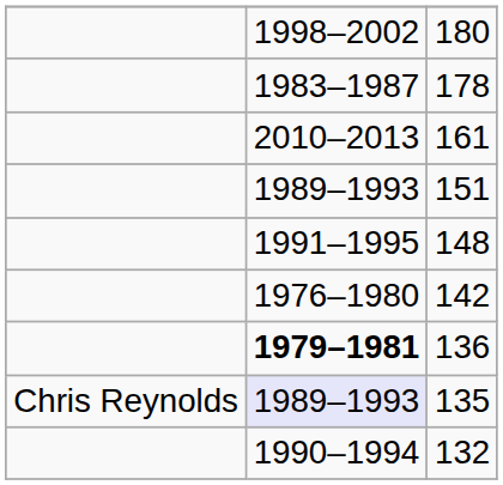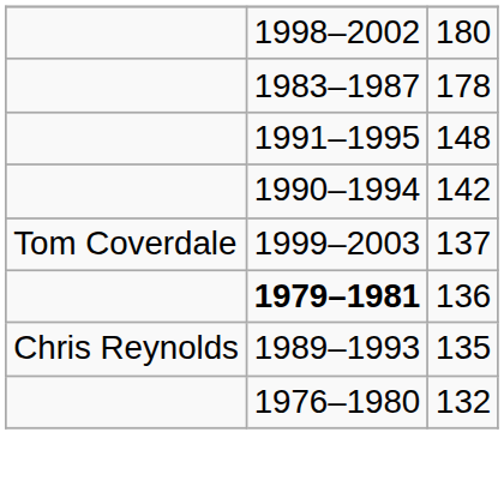 <table class="wikitable sortable" style="float:left; margin-right:1em">
 <tr>
 </tr>
 <tr>
 <td></td>
 <td>1998–2002</td>
 <td>180</td>
 </tr>
 <tr>
 <td></td>
 <td>1983–1987</td>
 <td>178</td>
 </tr>
 <tr>
 <td></td>
-<td>2010–2013</td>
-<td>161</td>
-</tr>
-<tr>
-<td></td>
-<td>1989–1993</td>
-<td>151</td>
-</tr>
-<tr>
-<td></td>
 <td>1991–1995</td>
 <td>148</td>
 </tr>
 <tr>
 <td></td>
-<td>1976–1980</td>
+<td>1990–1994</td>
 <td>142</td>
+</tr>
+<tr>
+<td sortname>Tom Coverdale</td>
+<td>1999–2003</td>
+<td>137</td>
 </tr>
 <tr>
 <td></td>
 <td><strong>1979–1981</strong></td>
 <td>136</td>
 </tr>
 <tr>
 <td sortname>Chris Reynolds</td>
-<td style="background: lavender;">1989–1993</td>
+<td>1989–1993</td>
 <td>135</td>
 </tr>
 <tr>
 <td></td>
-<td>1990–1994</td>
+<td>1976–1980</td>
 <td>132</td>
 </tr>
 </table>
